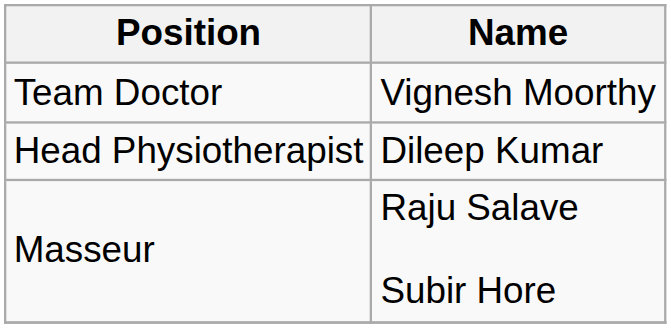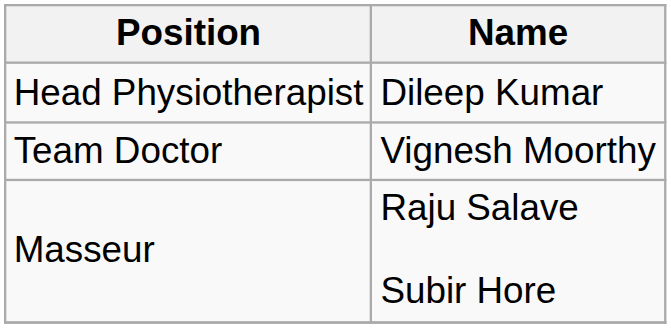 <table class="wikitable">
 <tr>
 <th>Position</th>
 <th>Name</th>
 </tr>
 <tr>
+<td>Head Physiotherapist</td>
+<td> Dileep Kumar</td>
+</tr>
+<tr>
 <td>Team Doctor</td>
 <td> Vignesh Moorthy</td>
-</tr>
-<tr>
-<td>Head Physiotherapist</td>
-<td> Dileep Kumar</td>
 </tr>
 <tr>
 <td>Masseur</td>
 <td> Raju Salave<br><br>  Subir Hore</td>
 </tr>
 <tr>
 </tr>
 </table>
